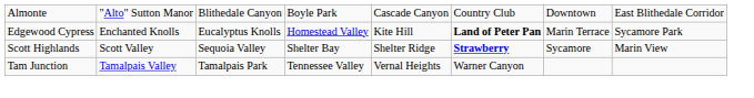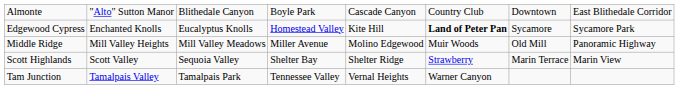 <table class="wikitable">
 <tr>
 <td>Almonte</td>
 <td>"<a href='#'>Alto</a>" Sutton Manor</td>
 <td>Blithedale Canyon</td>
 <td>Boyle Park</td>
 <td>Cascade Canyon</td>
 <td>Country Club</td>
 <td>Downtown</td>
 <td>East Blithedale Corridor</td>
 </tr>
 <tr>
 <td>Edgewood Cypress</td>
 <td>Enchanted Knolls</td>
 <td>Eucalyptus Knolls</td>
 <td><a href='#'>Homestead Valley</a></td>
 <td>Kite Hill</td>
 <td><strong>Land of Peter Pan</strong></td>
-<td>Marin Terrace</td>
+<td>Sycamore</td>
 <td>Sycamore Park</td>
+</tr>
+<tr>
+<td>Middle Ridge</td>
+<td>Mill Valley Heights</td>
+<td>Mill Valley Meadows</td>
+<td>Miller Avenue</td>
+<td>Molino Edgewood</td>
+<td>Muir Woods</td>
+<td>Old Mill</td>
+<td>Panoramic Highway</td>
 </tr>
 <tr>
 <td>Scott Highlands</td>
 <td>Scott Valley</td>
 <td>Sequoia Valley</td>
 <td>Shelter Bay</td>
 <td>Shelter Ridge</td>
-<td><strong><a href='#'>Strawberry</a></strong></td>
-<td>Sycamore</td>
+<td><a href='#'>Strawberry</a></td>
+<td>Marin Terrace</td>
 <td>Marin View</td>
 </tr>
 <tr>
 <td>Tam Junction</td>
 <td><a href='#'>Tamalpais Valley</a></td>
 <td>Tamalpais Park</td>
 <td>Tennessee Valley</td>
 <td>Vernal Heights</td>
 <td>Warner Canyon</td>
 <td></td>
 <td></td>
 </tr>
 </table>
